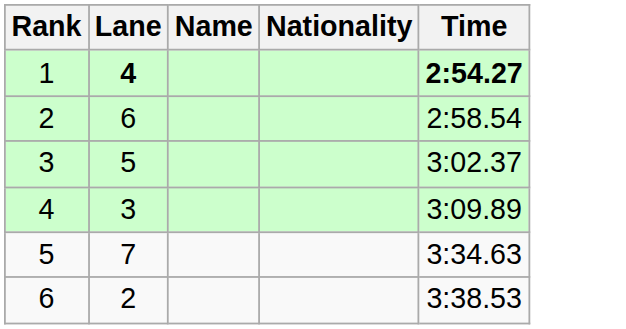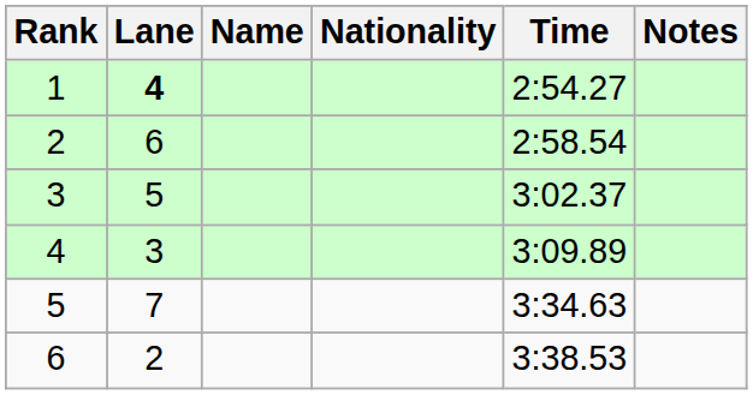 <table class="wikitable sortable" style="text-align:center">
 <tr>
 <th>Rank</th>
 <th>Lane</th>
 <th>Name</th>
 <th>Nationality</th>
 <th>Time</th>
+<th>Notes</th>
 </tr>
 <tr bgcolor=ccffcc>
 <td>1</td>
 <td><strong>4</strong></td>
 <td align=left></td>
 <td align=left></td>
-<td><strong>2:54.27</strong></td>
+<td>2:54.27</td>
+<td><strong></strong></td>
 </tr>
 <tr bgcolor=ccffcc>
 <td>2</td>
 <td>6</td>
 <td align=left></td>
 <td align=left></td>
 <td>2:58.54</td>
+<td><strong></strong></td>
 </tr>
 <tr bgcolor=ccffcc>
 <td>3</td>
 <td>5</td>
 <td align=left></td>
 <td align=left></td>
 <td>3:02.37</td>
+<td><strong></strong></td>
 </tr>
 <tr bgcolor=ccffcc>
 <td>4</td>
 <td>3</td>
 <td align=left></td>
 <td align=left></td>
 <td>3:09.89</td>
+<td><strong></strong></td>
 </tr>
 <tr>
 <td>5</td>
 <td>7</td>
 <td align=left></td>
 <td align=left></td>
 <td>3:34.63</td>
+<td></td>
 </tr>
 <tr>
 <td>6</td>
 <td>2</td>
 <td align=left></td>
 <td align=left></td>
 <td>3:38.53</td>
+<td></td>
 </tr>
 </table>
